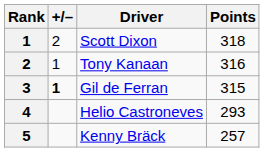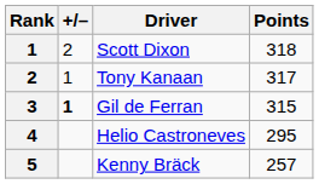 <table class="wikitable" style="font-size: 95%;">
 <tr>
 <th scope="col">Rank</th>
 <th scope="col">+/–</th>
 <th scope="col">Driver</th>
 <th scope="col">Points</th>
 </tr>
 <tr>
 <th>1</th>
 <td align="left"> 2</td>
 <td> <a href='#'>Scott Dixon</a></td>
 <td align=center>318</td>
 </tr>
 <tr>
 <th>2</th>
 <td align="left"> 1</td>
 <td> <a href='#'>Tony Kanaan</a></td>
-<td align=center>316</td>
+<td align=center>317</td>
 </tr>
 <tr>
 <th>3</th>
 <td align="left"><strong> 1</strong></td>
 <td> <a href='#'>Gil de Ferran</a></td>
 <td align=center>315</td>
 </tr>
 <tr>
 <th>4</th>
 <td align="left"></td>
 <td> <a href='#'>Helio Castroneves</a></td>
-<td align=center>293</td>
+<td align=center>295</td>
 </tr>
 <tr>
 <th>5</th>
 <td align="left"></td>
 <td> <a href='#'>Kenny Bräck</a></td>
 <td align=center>257</td>
 </tr>
 </table>
